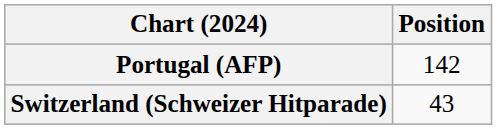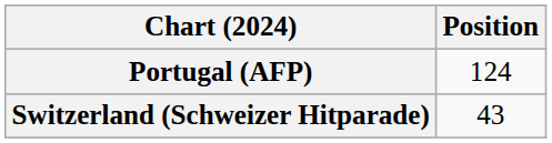 <table class="wikitable plainrowheaders" style="text-align:center">
 <tr>
 <th scope="col">Chart (2024)</th>
 <th scope="col">Position</th>
 </tr>
 <tr>
 <th scope="row">Portugal (AFP)</th>
-<td>142</td>
+<td>124</td>
 </tr>
 <tr>
 <th scope="row">Switzerland (Schweizer Hitparade)</th>
 <td>43</td>
 </tr>
 </table>
